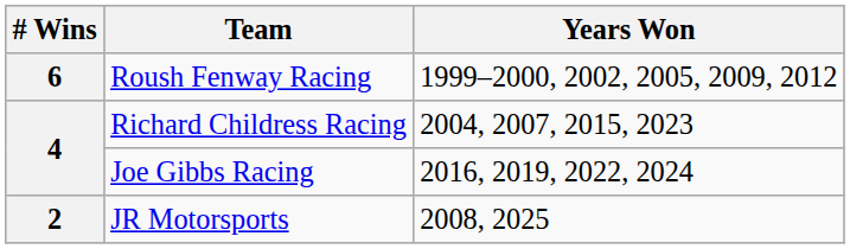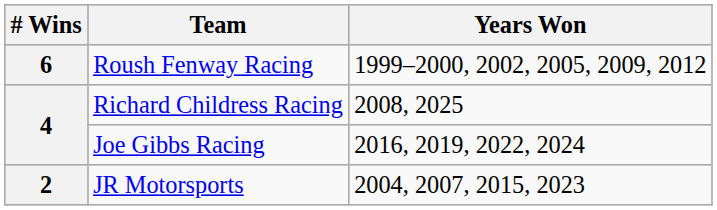 <table class="wikitable" style="font-size: 95%;">
 <tr>
 <th># Wins</th>
 <th>Team</th>
 <th>Years Won</th>
 </tr>
 <tr>
 <th>6</th>
 <td><a href='#'>Roush Fenway Racing</a></td>
 <td>1999–2000, 2002, 2005, 2009, 2012</td>
 </tr>
 <tr>
 <th rowspan="2">4</th>
 <td><a href='#'>Richard Childress Racing</a></td>
-<td>2004, 2007, 2015, 2023</td>
+<td>2008, 2025</td>
 </tr>
 <tr>
 <td><a href='#'>Joe Gibbs Racing</a></td>
 <td>2016, 2019, 2022, 2024</td>
 </tr>
 <tr>
 <th>2</th>
 <td><a href='#'>JR Motorsports</a></td>
-<td>2008, 2025</td>
+<td>2004, 2007, 2015, 2023</td>
 </tr>
 </table>
